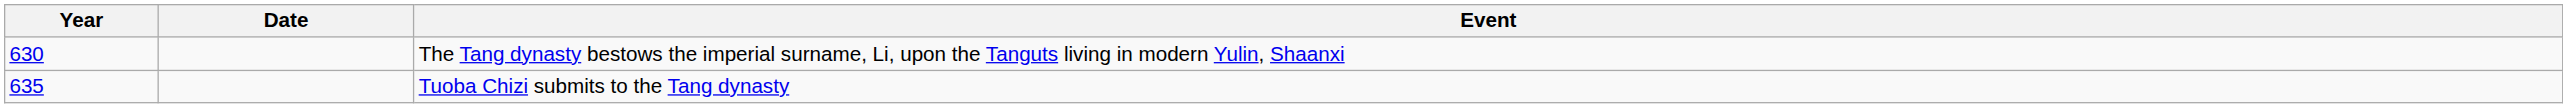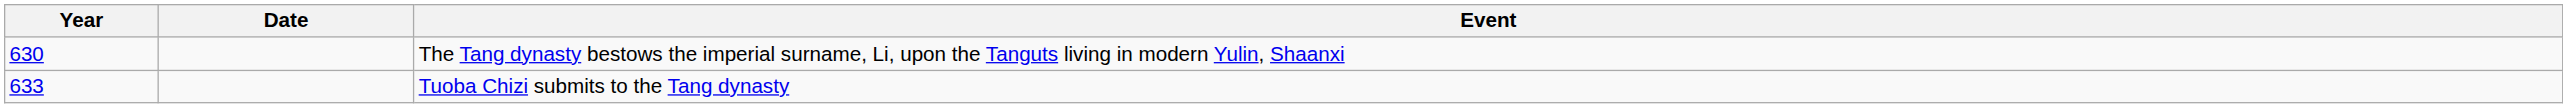 <table class="wikitable" width="100%">
 <tr>
 <th style="width:6%">Year</th>
 <th style="width:10%">Date</th>
 <th>Event</th>
 </tr>
 <tr>
 <td><a href='#'>630</a></td>
 <td></td>
 <td>The <a href='#'>Tang dynasty</a> bestows the imperial surname, Li, upon the <a href='#'>Tanguts</a> living in modern <a href='#'>Yulin</a>, <a href='#'>Shaanxi</a></td>
 </tr>
 <tr>
-<td><a href='#'>635</a></td>
+<td><a href='#'>633</a></td>
 <td></td>
 <td><a href='#'>Tuoba Chizi</a> submits to the <a href='#'>Tang dynasty</a></td>
 </tr>
 </table>
